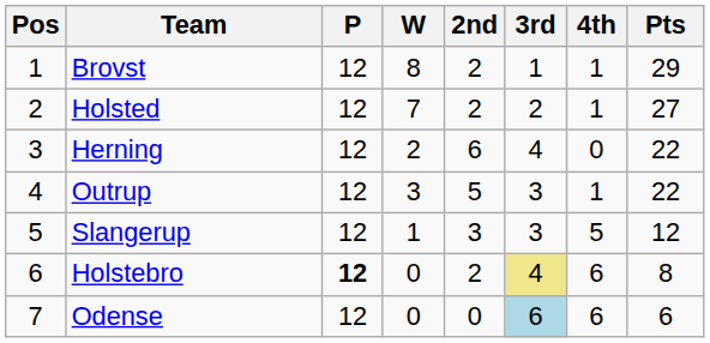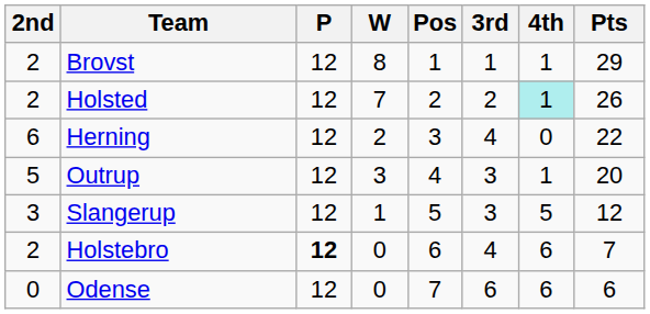 <table class="wikitable" style="font-size: 100%">
 <tr>
-<th width=20>Pos</th>
+<th width=30>2nd</th>
 <th width=150>Team</th>
 <th width=30>P</th>
 <th width=30>W</th>
-<th width=30>2nd</th>
+<th width=20>Pos</th>
 <th width=30>3rd</th>
 <th width=30>4th</th>
 <th width=40>Pts</th>
 </tr>
 <tr align=center>
-<td>1</td>
+<td>2</td>
 <td align="left"><a href='#'>Brovst</a></td>
 <td>12</td>
 <td>8</td>
-<td>2</td>
+<td>1</td>
 <td>1</td>
 <td>1</td>
 <td>29</td>
 </tr>
 <tr align=center>
 <td>2</td>
 <td align="left"><a href='#'>Holsted</a></td>
 <td>12</td>
 <td>7</td>
 <td>2</td>
 <td>2</td>
-<td>1</td>
-<td>27</td>
+<td style="background: paleturquoise;">1</td>
+<td>26</td>
 </tr>
 <tr align=center>
-<td>3</td>
+<td>6</td>
 <td align="left"><a href='#'>Herning</a></td>
 <td>12</td>
 <td>2</td>
-<td>6</td>
+<td>3</td>
 <td>4</td>
 <td>0</td>
 <td>22</td>
 </tr>
 <tr align=center>
-<td>4</td>
+<td>5</td>
 <td align="left"><a href='#'>Outrup</a></td>
 <td>12</td>
 <td>3</td>
-<td>5</td>
+<td>4</td>
 <td>3</td>
 <td>1</td>
-<td>22</td>
+<td>20</td>
 </tr>
 <tr align=center>
-<td>5</td>
+<td>3</td>
 <td align="left"><a href='#'>Slangerup</a></td>
 <td>12</td>
 <td>1</td>
-<td>3</td>
+<td>5</td>
 <td>3</td>
 <td>5</td>
 <td>12</td>
 </tr>
 <tr align=center>
-<td>6</td>
+<td>2</td>
 <td align="left"><a href='#'>Holstebro</a></td>
 <td><strong>12</strong></td>
 <td>0</td>
-<td>2</td>
-<td style="background: khaki;">4</td>
 <td>6</td>
-<td>8</td>
+<td>4</td>
+<td>6</td>
+<td>7</td>
 </tr>
 <tr align=center>
-<td>7</td>
+<td>0</td>
 <td align="left"><a href='#'>Odense</a></td>
 <td>12</td>
 <td>0</td>
-<td>0</td>
-<td style="background: lightblue;">6</td>
+<td>7</td>
+<td>6</td>
 <td>6</td>
 <td>6</td>
 </tr>
 </table>
